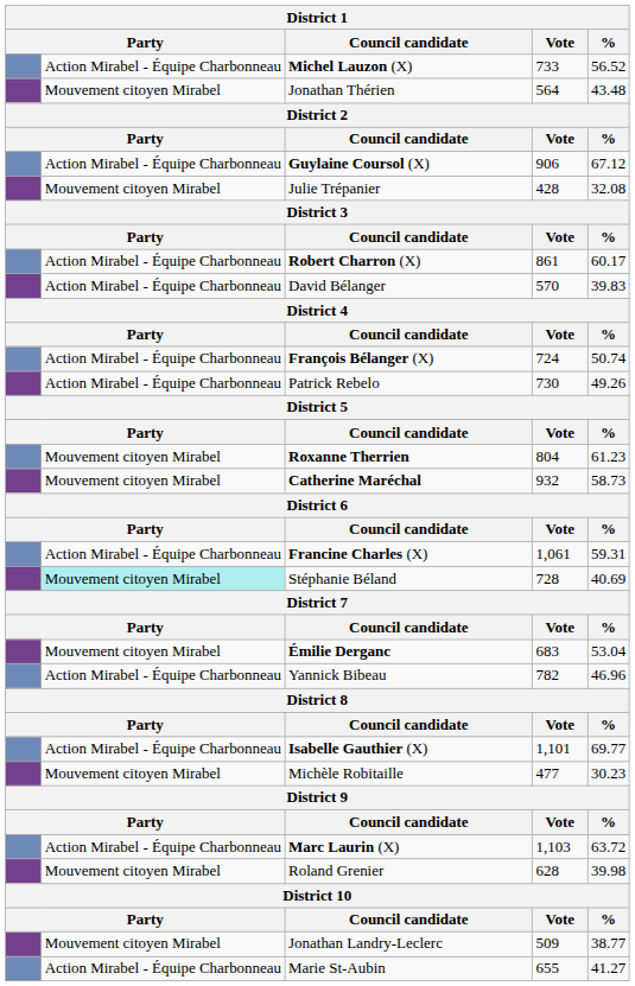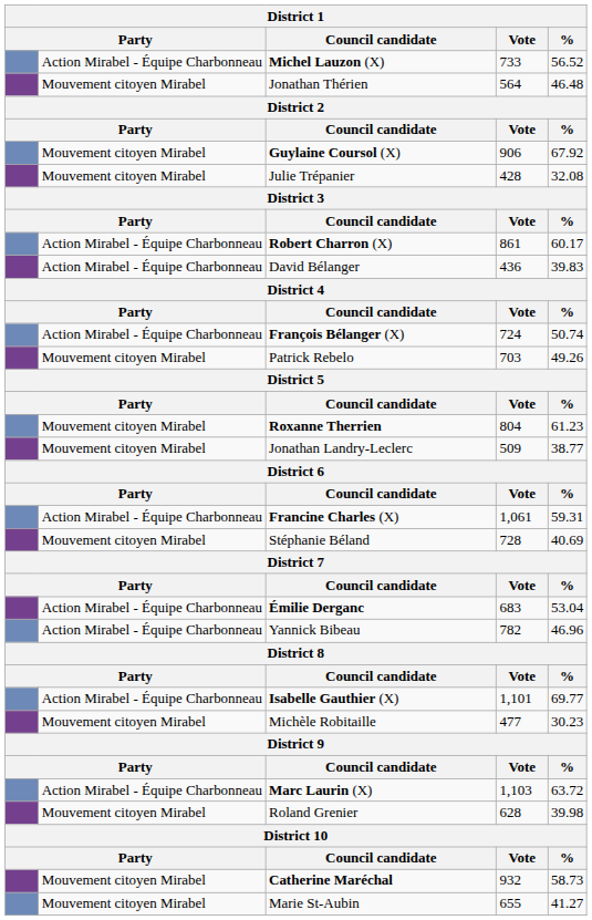 <table class="wikitable">
 <tr>
 <th colspan="5">District 1</th>
 </tr>
 <tr>
 <th bgcolor="#DDDDFF" width="230px" colspan="2">Party</th>
 <th bgcolor="#DDDDFF" width="250px">Council candidate</th>
 <th bgcolor="#DDDDFF" width="50px">Vote</th>
 <th bgcolor="#DDDDFF" width="30px">%</th>
 </tr>
 <tr>
 <td bgcolor=#6D89B7 width="30px"> </td>
 <td>Action Mirabel - Équipe Charbonneau</td>
 <td><strong>Michel Lauzon</strong> (X)</td>
 <td>733</td>
 <td>56.52</td>
 </tr>
 <tr>
 <td bgcolor=#74408E width="30px"> </td>
 <td>Mouvement citoyen Mirabel</td>
 <td>Jonathan Thérien</td>
 <td>564</td>
-<td>43.48</td>
+<td>46.48</td>
 </tr>
 <tr>
 <th colspan="5">District 2</th>
 </tr>
 <tr>
 <th bgcolor="#DDDDFF" width="230px" colspan="2">Party</th>
 <th bgcolor="#DDDDFF" width="250px">Council candidate</th>
 <th bgcolor="#DDDDFF" width="50px">Vote</th>
 <th bgcolor="#DDDDFF" width="30px">%</th>
 </tr>
 <tr>
 <td bgcolor=#6D89B7 width="30px"> </td>
-<td>Action Mirabel - Équipe Charbonneau</td>
+<td>Mouvement citoyen Mirabel</td>
 <td><strong>Guylaine Coursol</strong> (X)</td>
 <td>906</td>
-<td>67.12</td>
+<td>67.92</td>
 </tr>
 <tr>
 <td bgcolor=#74408E width="30px"> </td>
 <td>Mouvement citoyen Mirabel</td>
 <td>Julie Trépanier</td>
 <td>428</td>
 <td>32.08</td>
 </tr>
 <tr>
 <th colspan="5">District 3</th>
 </tr>
 <tr>
 <th bgcolor="#DDDDFF" width="230px" colspan="2">Party</th>
 <th bgcolor="#DDDDFF" width="250px">Council candidate</th>
 <th bgcolor="#DDDDFF" width="50px">Vote</th>
 <th bgcolor="#DDDDFF" width="30px">%</th>
 </tr>
 <tr>
 <td bgcolor=#6D89B7 width="30px"> </td>
 <td>Action Mirabel - Équipe Charbonneau</td>
 <td><strong>Robert Charron</strong> (X)</td>
 <td>861</td>
 <td>60.17</td>
 </tr>
 <tr>
 <td bgcolor=#74408E width="30px"> </td>
 <td>Action Mirabel - Équipe Charbonneau</td>
 <td>David Bélanger</td>
-<td>570</td>
+<td>436</td>
 <td>39.83</td>
 </tr>
 <tr>
 <th colspan="5">District 4</th>
 </tr>
 <tr>
 <th bgcolor="#DDDDFF" width="230px" colspan="2">Party</th>
 <th bgcolor="#DDDDFF" width="250px">Council candidate</th>
 <th bgcolor="#DDDDFF" width="50px">Vote</th>
 <th bgcolor="#DDDDFF" width="30px">%</th>
 </tr>
 <tr>
 <td bgcolor=#6D89B7 width="30px"> </td>
 <td>Action Mirabel - Équipe Charbonneau</td>
 <td><strong>François Bélanger</strong> (X)</td>
 <td>724</td>
 <td>50.74</td>
 </tr>
 <tr>
 <td bgcolor=#74408E width="30px"> </td>
-<td>Action Mirabel - Équipe Charbonneau</td>
+<td>Mouvement citoyen Mirabel</td>
 <td>Patrick Rebelo</td>
-<td>730</td>
+<td>703</td>
 <td>49.26</td>
 </tr>
 <tr>
 <th colspan="5">District 5</th>
 </tr>
 <tr>
 <th bgcolor="#DDDDFF" width="230px" colspan="2">Party</th>
 <th bgcolor="#DDDDFF" width="250px">Council candidate</th>
 <th bgcolor="#DDDDFF" width="50px">Vote</th>
 <th bgcolor="#DDDDFF" width="30px">%</th>
 </tr>
 <tr>
 <td bgcolor=#6D89B7 width="30px"> </td>
 <td>Mouvement citoyen Mirabel</td>
 <td><strong>Roxanne Therrien</strong></td>
 <td>804</td>
 <td>61.23</td>
 </tr>
 <tr>
 <td bgcolor=#74408E width="30px"> </td>
 <td>Mouvement citoyen Mirabel</td>
-<td><strong>Catherine Maréchal</strong></td>
-<td>932</td>
-<td>58.73</td>
+<td>Jonathan Landry-Leclerc</td>
+<td>509</td>
+<td>38.77</td>
 </tr>
 <tr>
 <th colspan="5">District 6</th>
 </tr>
 <tr>
 <th bgcolor="#DDDDFF" width="230px" colspan="2">Party</th>
 <th bgcolor="#DDDDFF" width="250px">Council candidate</th>
 <th bgcolor="#DDDDFF" width="50px">Vote</th>
 <th bgcolor="#DDDDFF" width="30px">%</th>
 </tr>
 <tr>
 <td bgcolor=#6D89B7 width="30px"> </td>
 <td>Action Mirabel - Équipe Charbonneau</td>
 <td><strong>Francine Charles</strong> (X)</td>
 <td>1,061</td>
 <td>59.31</td>
 </tr>
 <tr>
 <td bgcolor=#74408E width="30px"> </td>
-<td style="background: paleturquoise;">Mouvement citoyen Mirabel</td>
+<td>Mouvement citoyen Mirabel</td>
 <td>Stéphanie Béland</td>
 <td>728</td>
 <td>40.69</td>
 </tr>
 <tr>
 <th colspan="5">District 7</th>
 </tr>
 <tr>
 <th bgcolor="#DDDDFF" width="230px" colspan="2">Party</th>
 <th bgcolor="#DDDDFF" width="250px">Council candidate</th>
 <th bgcolor="#DDDDFF" width="50px">Vote</th>
 <th bgcolor="#DDDDFF" width="30px">%</th>
 </tr>
 <tr>
 <td bgcolor=#74408E width="30px"> </td>
-<td>Mouvement citoyen Mirabel</td>
+<td>Action Mirabel - Équipe Charbonneau</td>
 <td><strong>Émilie Derganc</strong></td>
 <td>683</td>
 <td>53.04</td>
 </tr>
 <tr>
 <td bgcolor=#6D89B7 width="30px"> </td>
 <td>Action Mirabel - Équipe Charbonneau</td>
 <td>Yannick Bibeau</td>
 <td>782</td>
 <td>46.96</td>
 </tr>
 <tr>
 <th colspan="5">District 8</th>
 </tr>
 <tr>
 <th bgcolor="#DDDDFF" width="230px" colspan="2">Party</th>
 <th bgcolor="#DDDDFF" width="250px">Council candidate</th>
 <th bgcolor="#DDDDFF" width="50px">Vote</th>
 <th bgcolor="#DDDDFF" width="30px">%</th>
 </tr>
 <tr>
 <td bgcolor=#6D89B7 width="30px"> </td>
 <td>Action Mirabel - Équipe Charbonneau</td>
 <td><strong>Isabelle Gauthier</strong> (X)</td>
 <td>1,101</td>
 <td>69.77</td>
 </tr>
 <tr>
 <td bgcolor=#74408E width="30px"> </td>
 <td>Mouvement citoyen Mirabel</td>
 <td>Michèle Robitaille</td>
 <td>477</td>
 <td>30.23</td>
 </tr>
 <tr>
 <th colspan="5">District 9</th>
 </tr>
 <tr>
 <th bgcolor="#DDDDFF" width="230px" colspan="2">Party</th>
 <th bgcolor="#DDDDFF" width="250px">Council candidate</th>
 <th bgcolor="#DDDDFF" width="50px">Vote</th>
 <th bgcolor="#DDDDFF" width="30px">%</th>
 </tr>
 <tr>
 <td bgcolor=#6D89B7 width="30px"> </td>
 <td>Action Mirabel - Équipe Charbonneau</td>
 <td><strong>Marc Laurin</strong> (X)</td>
 <td>1,103</td>
 <td>63.72</td>
 </tr>
 <tr>
 <td bgcolor=#74408E width="30px"> </td>
 <td>Mouvement citoyen Mirabel</td>
 <td>Roland Grenier</td>
 <td>628</td>
 <td>39.98</td>
 </tr>
 <tr>
 <th colspan="5">District 10</th>
 </tr>
 <tr>
 <th bgcolor="#DDDDFF" width="230px" colspan="2">Party</th>
 <th bgcolor="#DDDDFF" width="250px">Council candidate</th>
 <th bgcolor="#DDDDFF" width="50px">Vote</th>
 <th bgcolor="#DDDDFF" width="30px">%</th>
 </tr>
 <tr>
 <td bgcolor=#74408E width="30px"> </td>
 <td>Mouvement citoyen Mirabel</td>
-<td>Jonathan Landry-Leclerc</td>
-<td>509</td>
-<td>38.77</td>
+<td><strong>Catherine Maréchal</strong></td>
+<td>932</td>
+<td>58.73</td>
 </tr>
 <tr>
 <td bgcolor=#6D89B7 width="30px"> </td>
-<td>Action Mirabel - Équipe Charbonneau</td>
+<td>Mouvement citoyen Mirabel</td>
 <td>Marie St-Aubin</td>
 <td>655</td>
 <td>41.27</td>
 </tr>
 </table>
